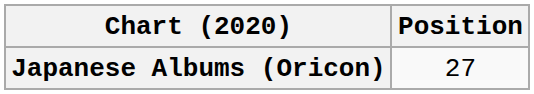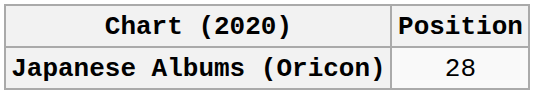 <table class="wikitable plainrowheaders" style="text-align:center;">
 <tr>
 <th>Chart (2020)</th>
 <th>Position</th>
 </tr>
 <tr>
 <th scope="row">Japanese Albums (Oricon)</th>
-<td>27</td>
+<td>28</td>
 </tr>
 </table>
